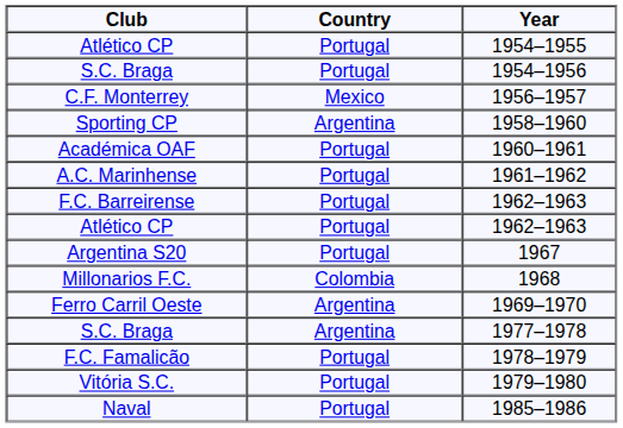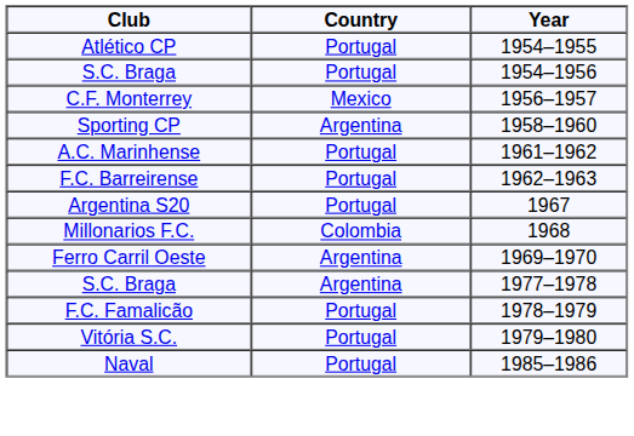 <table align="center" bgcolor="#f7f8ff" border="1" cellspacing="0" style="font-size: 95%; border: gray solid 1px; border-">
 <tr>
 <th width="190">Club</th>
 <th width="170">Country</th>
 <th width="120">Year</th>
 </tr>
 <tr align="center">
 <td><a href='#'>Atlético CP</a></td>
 <td> <a href='#'>Portugal</a></td>
 <td>1954–1955</td>
 </tr>
 <tr align="center">
 <td><a href='#'>S.C. Braga</a></td>
 <td> <a href='#'>Portugal</a></td>
 <td>1954–1956</td>
 </tr>
 <tr align="center">
 <td><a href='#'>C.F. Monterrey</a></td>
 <td> <a href='#'>Mexico</a></td>
 <td>1956–1957</td>
 </tr>
 <tr align="center">
 <td><a href='#'>Sporting CP</a></td>
 <td> <a href='#'>Argentina</a></td>
 <td>1958–1960</td>
 </tr>
 <tr align="center">
-<td><a href='#'>Académica OAF</a></td>
-<td> <a href='#'>Portugal</a></td>
-<td>1960–1961</td>
-</tr>
-<tr align="center">
 <td><a href='#'>A.C. Marinhense</a></td>
 <td> <a href='#'>Portugal</a></td>
 <td>1961–1962</td>
 </tr>
 <tr align="center">
 <td><a href='#'>F.C. Barreirense</a></td>
-<td> <a href='#'>Portugal</a></td>
-<td>1962–1963</td>
-</tr>
-<tr align="center">
-<td><a href='#'>Atlético CP</a></td>
 <td> <a href='#'>Portugal</a></td>
 <td>1962–1963</td>
 </tr>
 <tr align="center">
 <td><a href='#'>Argentina S20</a></td>
 <td> <a href='#'>Portugal</a></td>
 <td>1967</td>
 </tr>
 <tr align="center">
 <td><a href='#'>Millonarios F.C.</a></td>
 <td> <a href='#'>Colombia</a></td>
 <td>1968</td>
 </tr>
 <tr align="center">
 <td><a href='#'>Ferro Carril Oeste</a></td>
 <td> <a href='#'>Argentina</a></td>
 <td>1969–1970</td>
 </tr>
 <tr align="center">
 <td><a href='#'>S.C. Braga</a></td>
 <td> <a href='#'>Argentina</a></td>
 <td>1977–1978</td>
 </tr>
 <tr align="center">
 <td><a href='#'>F.C. Famalicão</a></td>
 <td> <a href='#'>Portugal</a></td>
 <td>1978–1979</td>
 </tr>
 <tr align="center">
 <td><a href='#'>Vitória S.C.</a></td>
 <td> <a href='#'>Portugal</a></td>
 <td>1979–1980</td>
 </tr>
 <tr align="center">
 <td><a href='#'>Naval</a></td>
 <td> <a href='#'>Portugal</a></td>
 <td>1985–1986</td>
 </tr>
 </table>
